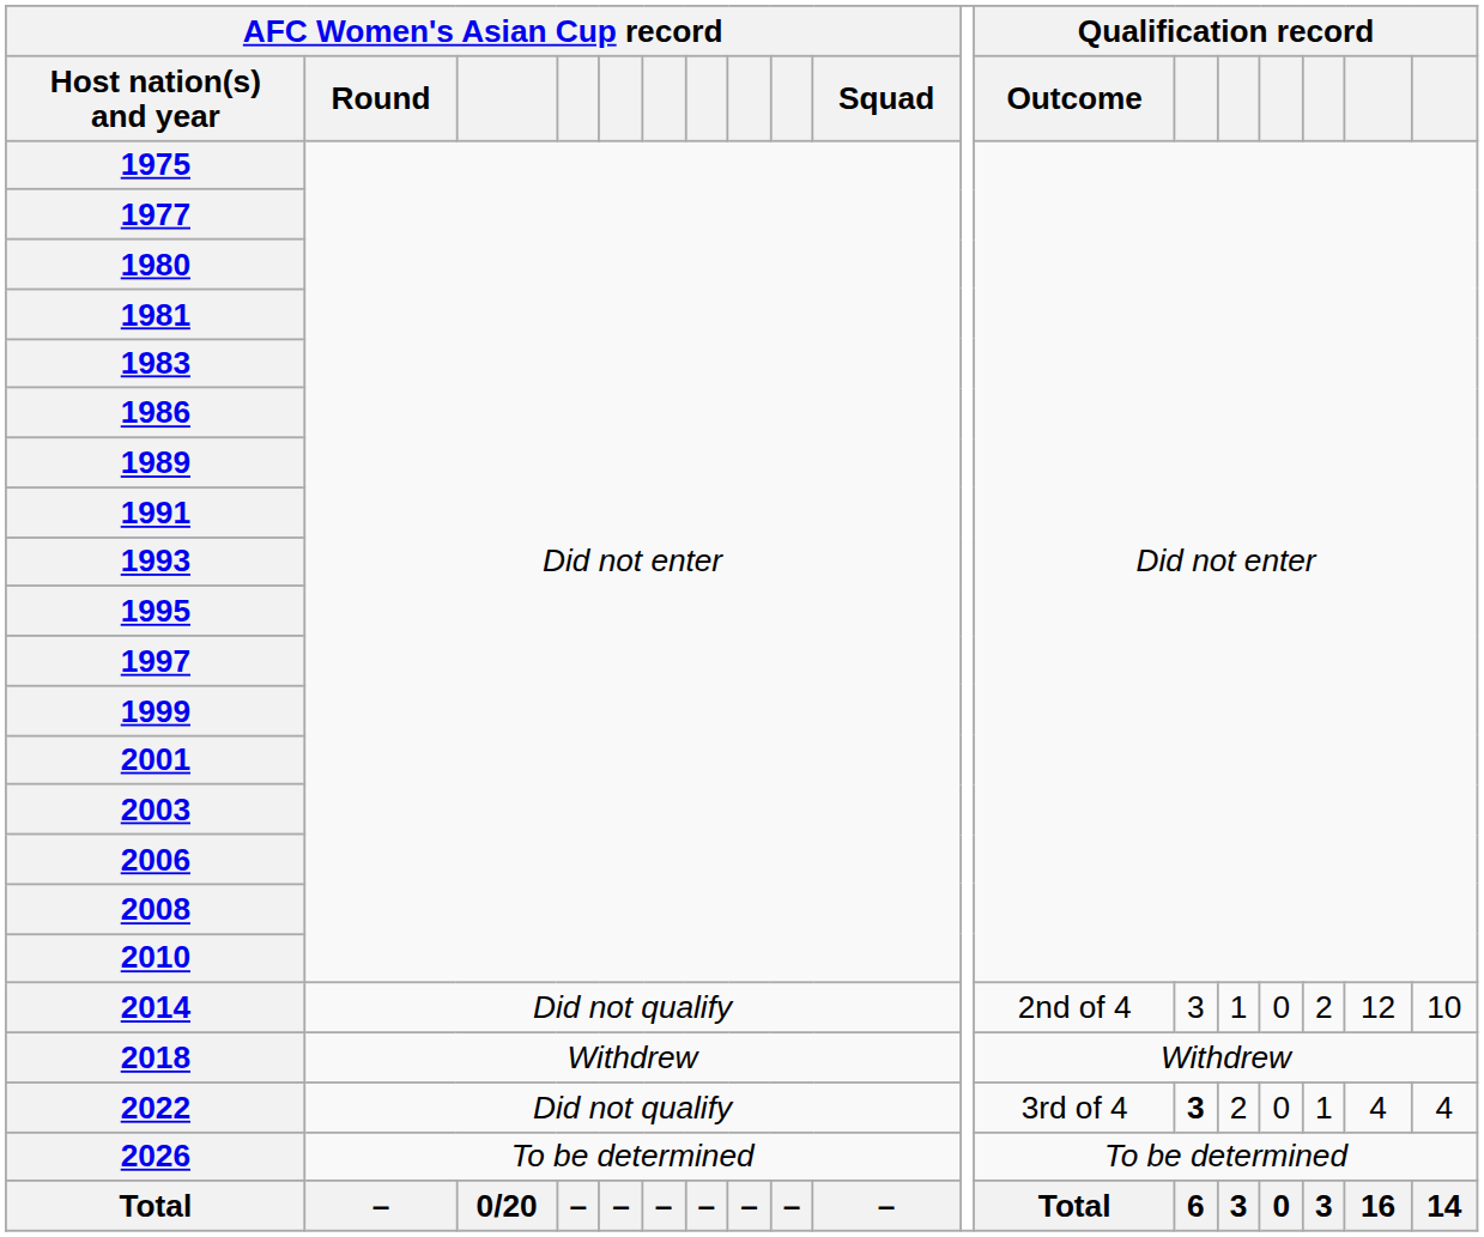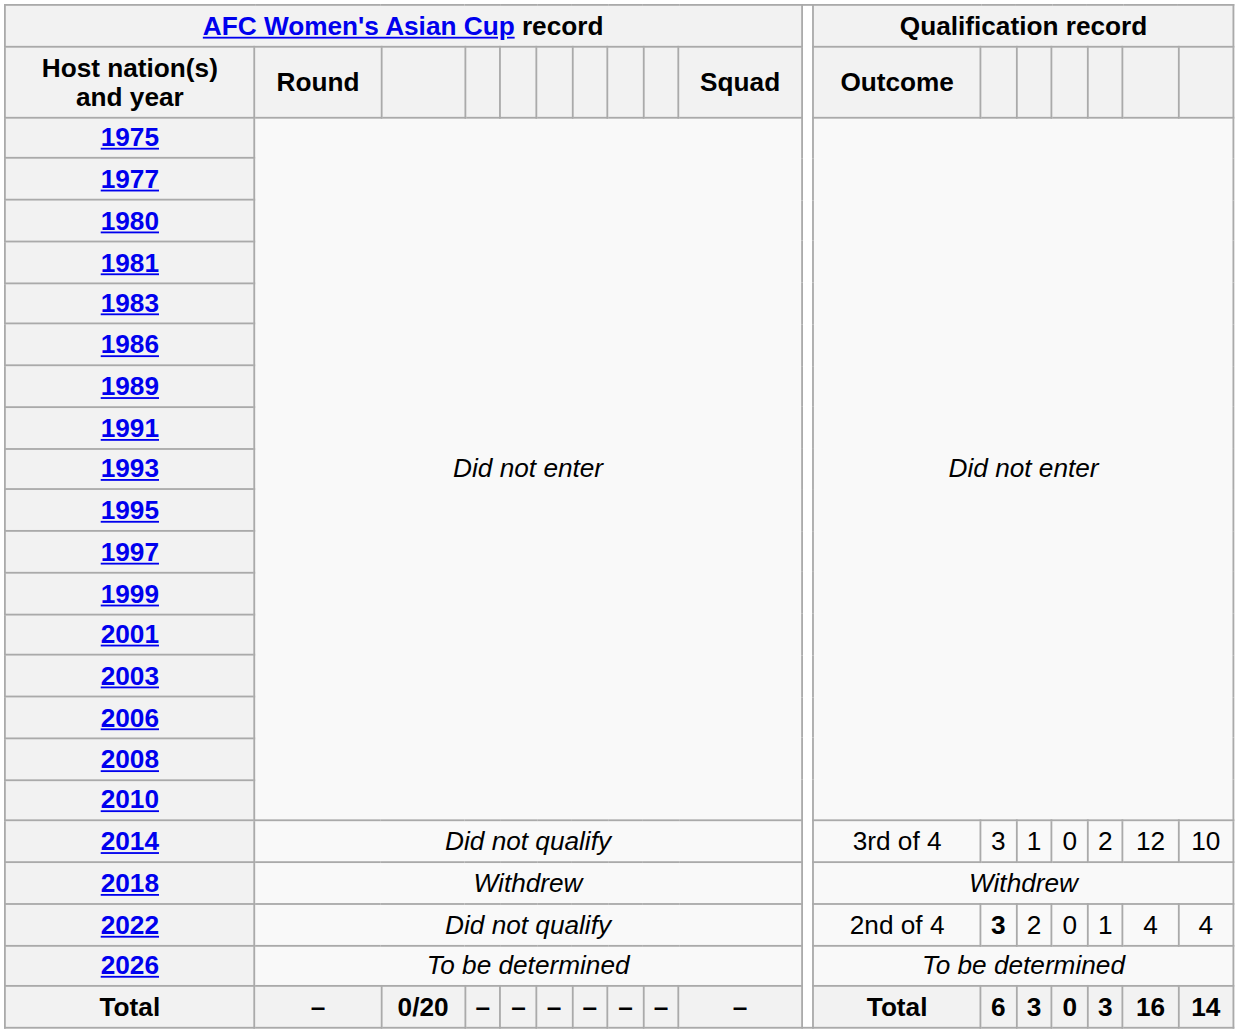 <table class="wikitable" style="font-size:90%; text-align:center;">
 <tr>
 <th colspan=10><a href='#'>AFC Women's Asian Cup</a> record</th>
 <th rowspan="24" style="width:1%;background:white"></th>
 <th colspan=7>Qualification record</th>
 </tr>
 <tr>
 <th scope="col">Host nation(s)<br>and year</th>
 <th scope="col">Round</th>
 <th scope="col"></th>
 <th scope="col"></th>
 <th scope="col"></th>
 <th scope="col"></th>
 <th scope="col"></th>
 <th scope="col"></th>
 <th scope="col"></th>
 <th scope="col">Squad</th>
 <th scope="col">Outcome</th>
 <th scope="col"></th>
 <th scope="col"></th>
 <th scope="col"></th>
 <th scope="col"></th>
 <th scope="col"></th>
 <th scope="col"></th>
 </tr>
 <tr>
 <th scope="row"> <a href='#'>1975</a></th>
 <td colspan="9" rowspan="17"><em>Did not enter</em></td>
 <td colspan="7" rowspan="17"><em>Did not enter</em></td>
 </tr>
 <tr>
 <th scope="row"> <a href='#'>1977</a></th>
 </tr>
 <tr>
 <th scope="row"> <a href='#'>1980</a></th>
 </tr>
 <tr>
 <th scope="row"> <a href='#'>1981</a></th>
 </tr>
 <tr>
 <th scope="row"> <a href='#'>1983</a></th>
 </tr>
 <tr>
 <th scope="row"> <a href='#'>1986</a></th>
 </tr>
 <tr>
 <th scope="row"> <a href='#'>1989</a></th>
 </tr>
 <tr>
 <th scope="row"> <a href='#'>1991</a></th>
 </tr>
 <tr>
 <th scope="row"> <a href='#'>1993</a></th>
 </tr>
 <tr>
 <th scope="row"> <a href='#'>1995</a></th>
 </tr>
 <tr>
 <th scope="row"> <a href='#'>1997</a></th>
 </tr>
 <tr>
 <th scope="row"> <a href='#'>1999</a></th>
 </tr>
 <tr>
 <th scope="row"> <a href='#'>2001</a></th>
 </tr>
 <tr>
 <th scope="row"> <a href='#'>2003</a></th>
 </tr>
 <tr>
 <th scope="row"> <a href='#'>2006</a></th>
 </tr>
 <tr>
 <th scope="row"> <a href='#'>2008</a></th>
 </tr>
 <tr>
 <th scope="row"> <a href='#'>2010</a></th>
 </tr>
 <tr>
 <th scope="row"> <a href='#'>2014</a></th>
 <td colspan="9"><em>Did not qualify</em></td>
-<td>2nd of 4</td>
+<td>3rd of 4</td>
 <td>3</td>
 <td>1</td>
 <td>0</td>
 <td>2</td>
 <td>12</td>
 <td>10</td>
 </tr>
 <tr>
 <th scope="row"> <a href='#'>2018</a></th>
 <td colspan="9"><em>Withdrew</em></td>
 <td colspan="7"><em>Withdrew</em></td>
 </tr>
 <tr>
 <th scope="row"> <a href='#'>2022</a></th>
 <td colspan="9"><em>Did not qualify</em></td>
-<td>3rd of 4</td>
+<td>2nd of 4</td>
 <td><strong>3</strong></td>
 <td>2</td>
 <td>0</td>
 <td>1</td>
 <td>4</td>
 <td>4</td>
 </tr>
 <tr>
 <th scope="row"> <a href='#'>2026</a></th>
 <td colspan="9"><em>To be determined</em></td>
 <td colspan="7"><em>To be determined</em></td>
 </tr>
 <tr>
 <th>Total</th>
 <th>–</th>
 <th>0/20</th>
 <th>–</th>
 <th>–</th>
 <th>–</th>
 <th>–</th>
 <th>–</th>
 <th>–</th>
 <th>–</th>
 <th>Total</th>
 <th>6</th>
 <th>3</th>
 <th>0</th>
 <th>3</th>
 <th>16</th>
 <th>14</th>
 </tr>
 </table>
